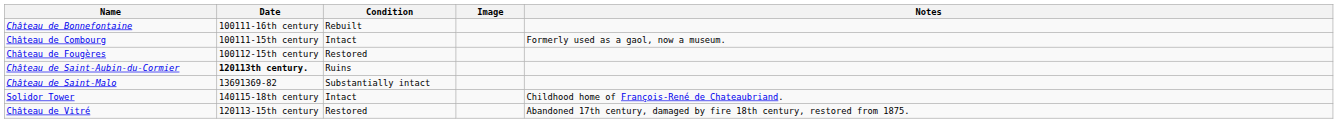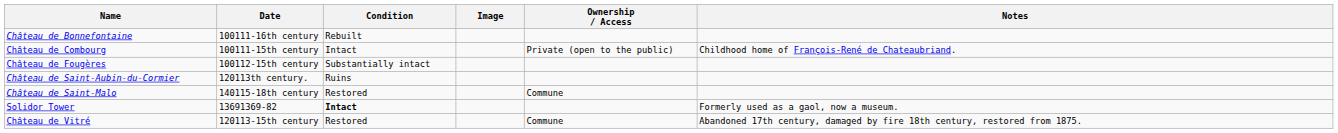 <table class="wikitable sortable" width="100%">
 <tr>
 <th width="16%">Name<br></th>
 <th width="8%">Date<br></th>
 <th width="10%">Condition<br></th>
 <th class="unsortable" width="96px">Image</th>
+<th width="13%">Ownership<br>/ Access</th>
 <th class="unsortable">Notes</th>
 </tr>
 <tr>
 <td><em><a href='#'>Château de Bonnefontaine</a></em></td>
 <td><span>1001</span>11-16th century</td>
 <td>Rebuilt</td>
 <td></td>
 <td></td>
+<td></td>
 </tr>
 <tr>
 <td><a href='#'>Château de Combourg</a></td>
 <td><span>1001</span>11-15th century</td>
 <td>Intact</td>
 <td></td>
-<td>Formerly used as a gaol, now a museum.</td>
+<td>Private (open to the public)</td>
+<td>Childhood home of <a href='#'>François-René de Chateaubriand</a>.</td>
 </tr>
 <tr>
 <td><a href='#'>Château de Fougères</a></td>
 <td><span>1001</span>12-15th century</td>
-<td>Restored</td>
+<td>Substantially intact</td>
+<td></td>
 <td></td>
 <td></td>
 </tr>
 <tr>
 <td><em><a href='#'>Château de Saint-Aubin-du-Cormier</a></em></td>
-<td><strong><span>1201</span>13th century.</strong></td>
+<td><span>1201</span>13th century.</td>
 <td>Ruins</td>
+<td></td>
 <td></td>
 <td></td>
 </tr>
 <tr>
 <td><em><a href='#'>Château de Saint-Malo</a></em></td>
-<td><span>1369</span>1369-82</td>
-<td>Substantially intact</td>
+<td><span>1401</span>15-18th century</td>
+<td>Restored</td>
 <td></td>
+<td>Commune</td>
 <td></td>
 </tr>
 <tr>
 <td><a href='#'>Solidor Tower</a></td>
-<td><span>1401</span>15-18th century</td>
-<td>Intact</td>
+<td><span>1369</span>1369-82</td>
+<td><strong>Intact</strong></td>
 <td></td>
-<td>Childhood home of <a href='#'>François-René de Chateaubriand</a>.</td>
+<td></td>
+<td>Formerly used as a gaol, now a museum.</td>
 </tr>
 <tr>
 <td><a href='#'>Château de Vitré</a></td>
 <td><span>1201</span>13-15th century</td>
 <td>Restored</td>
 <td></td>
+<td>Commune</td>
 <td>Abandoned 17th century, damaged by fire 18th century, restored from 1875.</td>
 </tr>
 </table>
